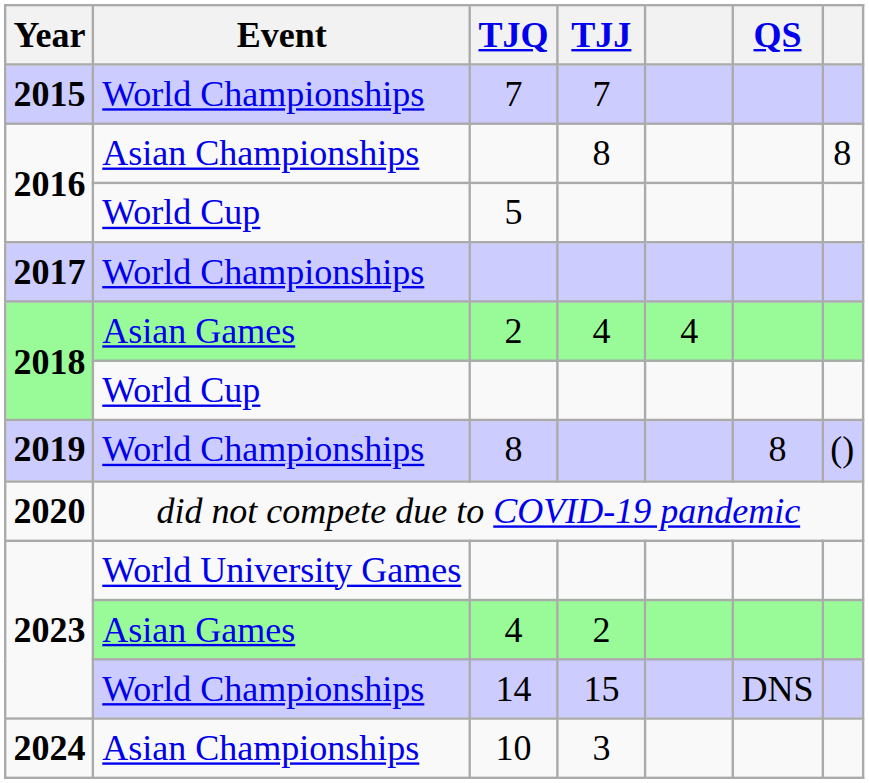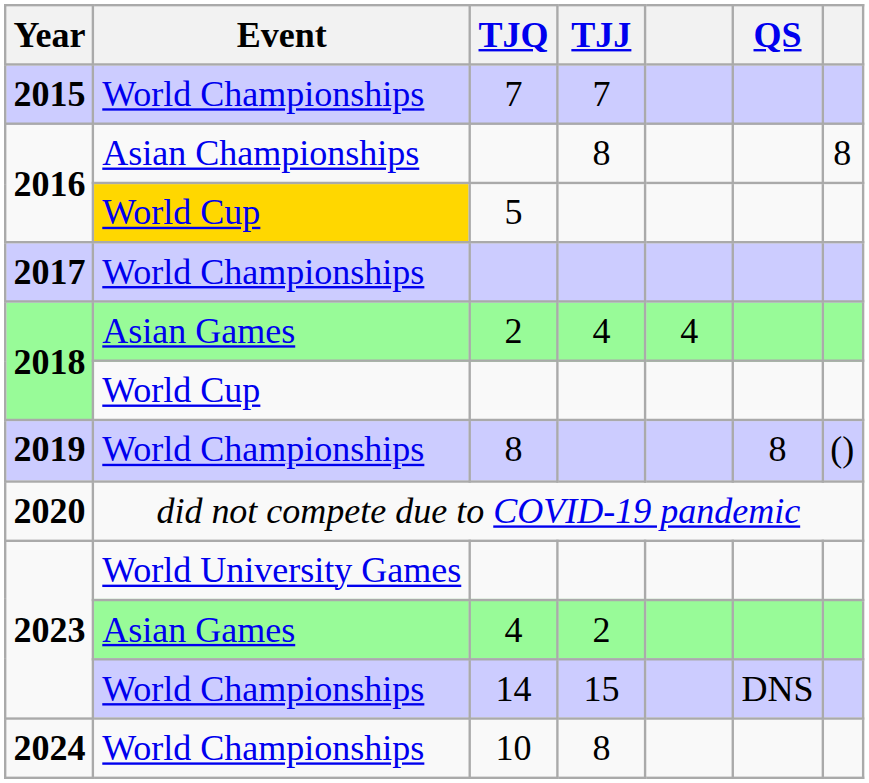 <table class="wikitable" style="text-align:center; font-size:95%;">
 <tr>
 <th align="center">Year</th>
 <th align="center">Event</th>
 <th style="width:30px;"><a href='#'>TJQ</a></th>
 <th style="width:30px;"><a href='#'>TJJ</a></th>
 <th style="width:30px;"></th>
 <th><a href='#'>QS</a></th>
 <th></th>
 </tr>
 <tr style="background:#ccf;">
 <td><strong>2015</strong></td>
 <td align="left"><a href='#'>World Championships</a></td>
 <td>7</td>
 <td>7</td>
 <td></td>
 <td></td>
 <td></td>
 </tr>
 <tr>
 <td rowspan="2"><strong>2016</strong></td>
 <td align="left"><a href='#'>Asian Championships</a></td>
 <td></td>
 <td>8</td>
 <td></td>
 <td></td>
 <td>8</td>
 </tr>
 <tr>
-<td align="left"><a href='#'>World Cup</a></td>
+<td align="left" style="background: gold;"><a href='#'>World Cup</a></td>
 <td>5</td>
 <td></td>
 <td></td>
 <td></td>
 <td></td>
 </tr>
 <tr style="background:#ccf;">
 <td><strong>2017</strong></td>
 <td align="left"><a href='#'>World Championships</a></td>
 <td></td>
 <td></td>
 <td></td>
 <td></td>
 <td></td>
 </tr>
 <tr style="background:#98fb98;">
 <td rowspan="2"><strong>2018</strong></td>
 <td align="left"><a href='#'>Asian Games</a></td>
 <td>2</td>
 <td>4</td>
 <td>4</td>
 <td></td>
 <td></td>
 </tr>
 <tr>
 <td align="left"><a href='#'>World Cup</a></td>
 <td></td>
 <td></td>
 <td></td>
 <td></td>
 <td></td>
 </tr>
 <tr style="background:#ccf;">
 <td><strong>2019</strong></td>
 <td align="left"><a href='#'>World Championships</a></td>
 <td>8</td>
 <td></td>
 <td></td>
 <td>8</td>
 <td>()</td>
 </tr>
 <tr>
 <td><strong>2020</strong></td>
 <td colspan="6"><em>did not compete due to <a href='#'>COVID-19 pandemic</a></em></td>
 </tr>
 <tr>
 <td rowspan="3"><strong>2023</strong></td>
 <td align="left"><a href='#'>World University Games</a></td>
 <td></td>
 <td></td>
 <td></td>
 <td></td>
 <td></td>
 </tr>
 <tr style="background:#98fb98;">
 <td align="left"><a href='#'>Asian Games</a></td>
 <td>4</td>
 <td>2</td>
 <td></td>
 <td></td>
 <td></td>
 </tr>
 <tr style="background:#ccf;">
 <td align="left"><a href='#'>World Championships</a></td>
 <td>14</td>
 <td>15</td>
 <td></td>
 <td>DNS</td>
 <td></td>
 </tr>
 <tr>
 <td><strong>2024</strong></td>
-<td align="left"><a href='#'>Asian Championships</a></td>
+<td align="left"><a href='#'>World Championships</a></td>
 <td>10</td>
-<td>3</td>
+<td>8</td>
 <td></td>
 <td></td>
 <td></td>
 </tr>
 </table>
